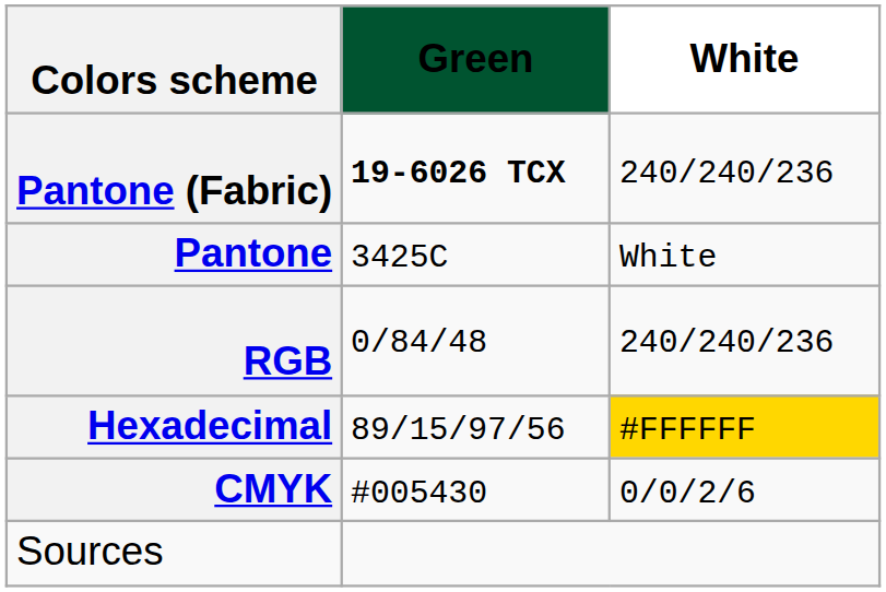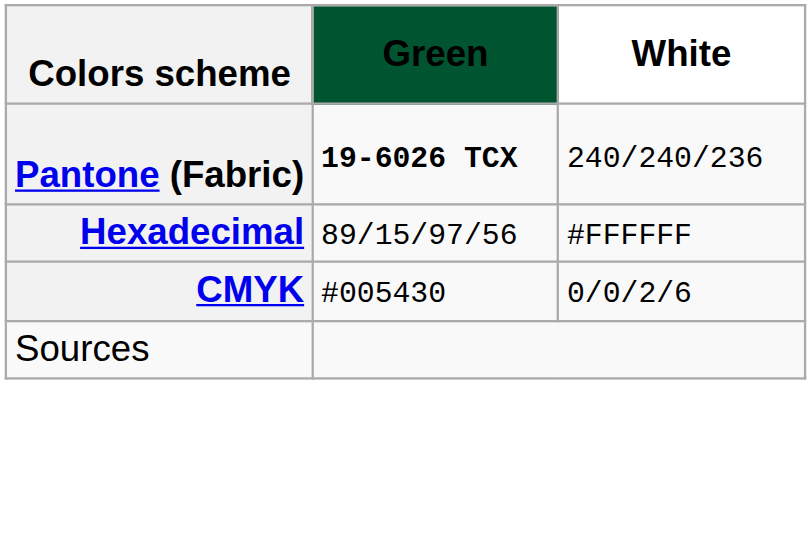 <table class="wikitable" style="margin-left:auto; margin-right:auto;">
 <tr>
 <th><br>Colors scheme</th>
 <th style="background:#005430; width:100px"><span>Green</span></th>
 <th style="background:#FFFFFF; width:100px"><span>White</span></th>
 </tr>
 <tr>
 <td style="background:#F2F2F2; text-align:right"><br><strong><a href='#'>Pantone</a> (Fabric)</strong></td>
 <td><strong><code>19-6026 TCX</code></strong></td>
 <td><code>240/240/236</code></td>
 </tr>
 <tr>
-<td style="background:#F2F2F2; text-align:right"><strong><a href='#'>Pantone</a></strong></td>
-<td><code>3425C</code></td>
-<td><code>White</code></td>
-</tr>
-<tr>
-<td style="background:#F2F2F2; text-align:right"><br><strong><a href='#'>RGB</a></strong></td>
-<td><code>0/84/48</code></td>
-<td><code>240/240/236</code></td>
-</tr>
-<tr>
 <td style="background:#F2F2F2; text-align:right"><strong><a href='#'>Hexadecimal</a></strong></td>
 <td><code>89/15/97/56</code></td>
-<td style="background: gold;"><code>#FFFFFF</code></td>
+<td><code>#FFFFFF</code></td>
 </tr>
 <tr>
 <td style="background:#F2F2F2; text-align:right"><strong><a href='#'>CMYK</a></strong></td>
 <td><code>#005430</code></td>
 <td><code>0/0/2/6</code></td>
 </tr>
 <tr>
 <td>Sources</td>
 <td colspan="2"></td>
 </tr>
 </table>
